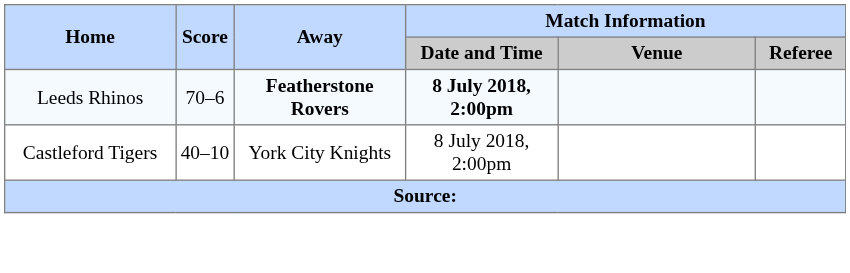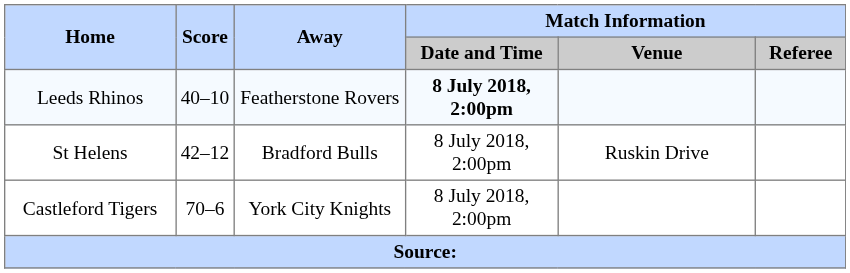 <table border=1 style="border-collapse:collapse; font-size:90%; text-align:center;" cellpadding=3 cellspacing=0 width=100%>
 <tr bgcolor=#C1D8FF>
 <th rowspan=2 width=19%>Home</th>
 <th rowspan=2 width=6%>Score</th>
 <th rowspan=2 width=19%>Away</th>
 <th colspan=3>Match Information</th>
 </tr>
 <tr bgcolor=#CCCCCC>
 <th width=17%>Date and Time</th>
 <th width=22%>Venue</th>
 <th width=10%>Referee</th>
 </tr>
 <tr bgcolor=#F5FAFF>
 <td> Leeds Rhinos</td>
-<td>70–6</td>
-<td><strong> Featherstone Rovers</strong></td>
+<td>40–10</td>
+<td> Featherstone Rovers</td>
 <td><strong>8 July 2018, 2:00pm</strong></td>
 <td></td>
 <td></td>
 </tr>
 <tr>
+<td> St Helens</td>
+<td>42–12</td>
+<td> Bradford Bulls</td>
+<td>8 July 2018, 2:00pm</td>
+<td>Ruskin Drive</td>
+<td></td>
+</tr>
+<tr>
 <td> Castleford Tigers</td>
-<td>40–10</td>
+<td>70–6</td>
 <td> York City Knights</td>
 <td>8 July 2018, 2:00pm</td>
 <td></td>
 <td></td>
 </tr>
 <tr style="background:#c1d8ff;">
 <th colspan=6>Source:</th>
 </tr>
 </table>
